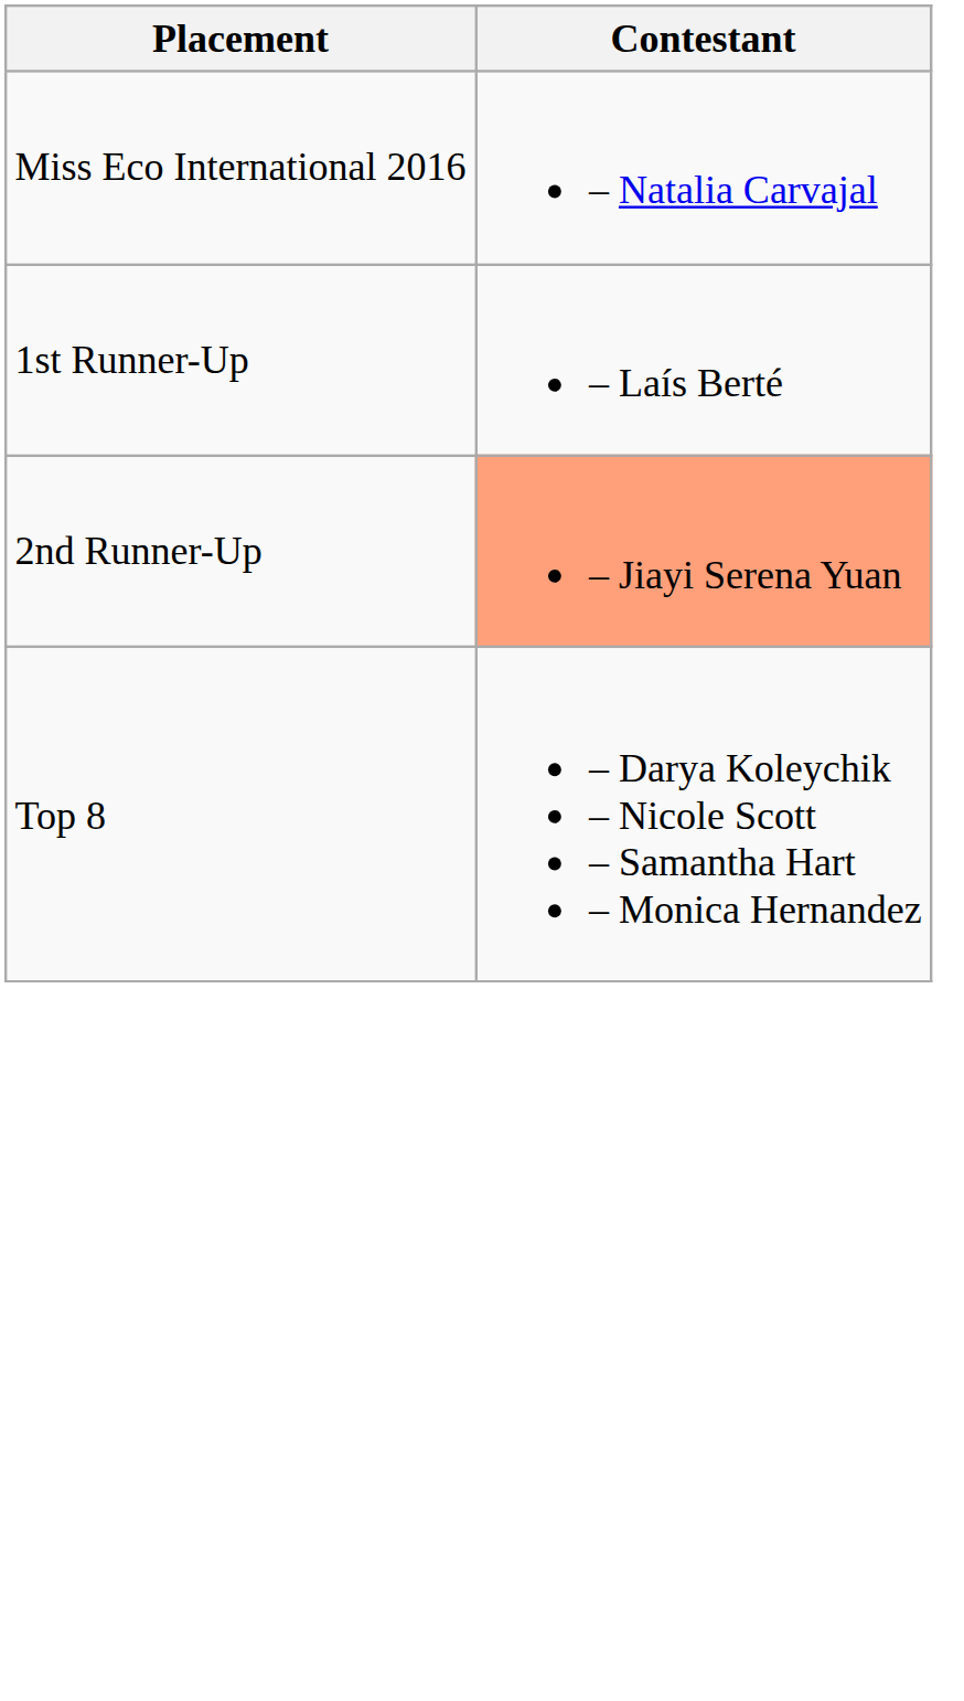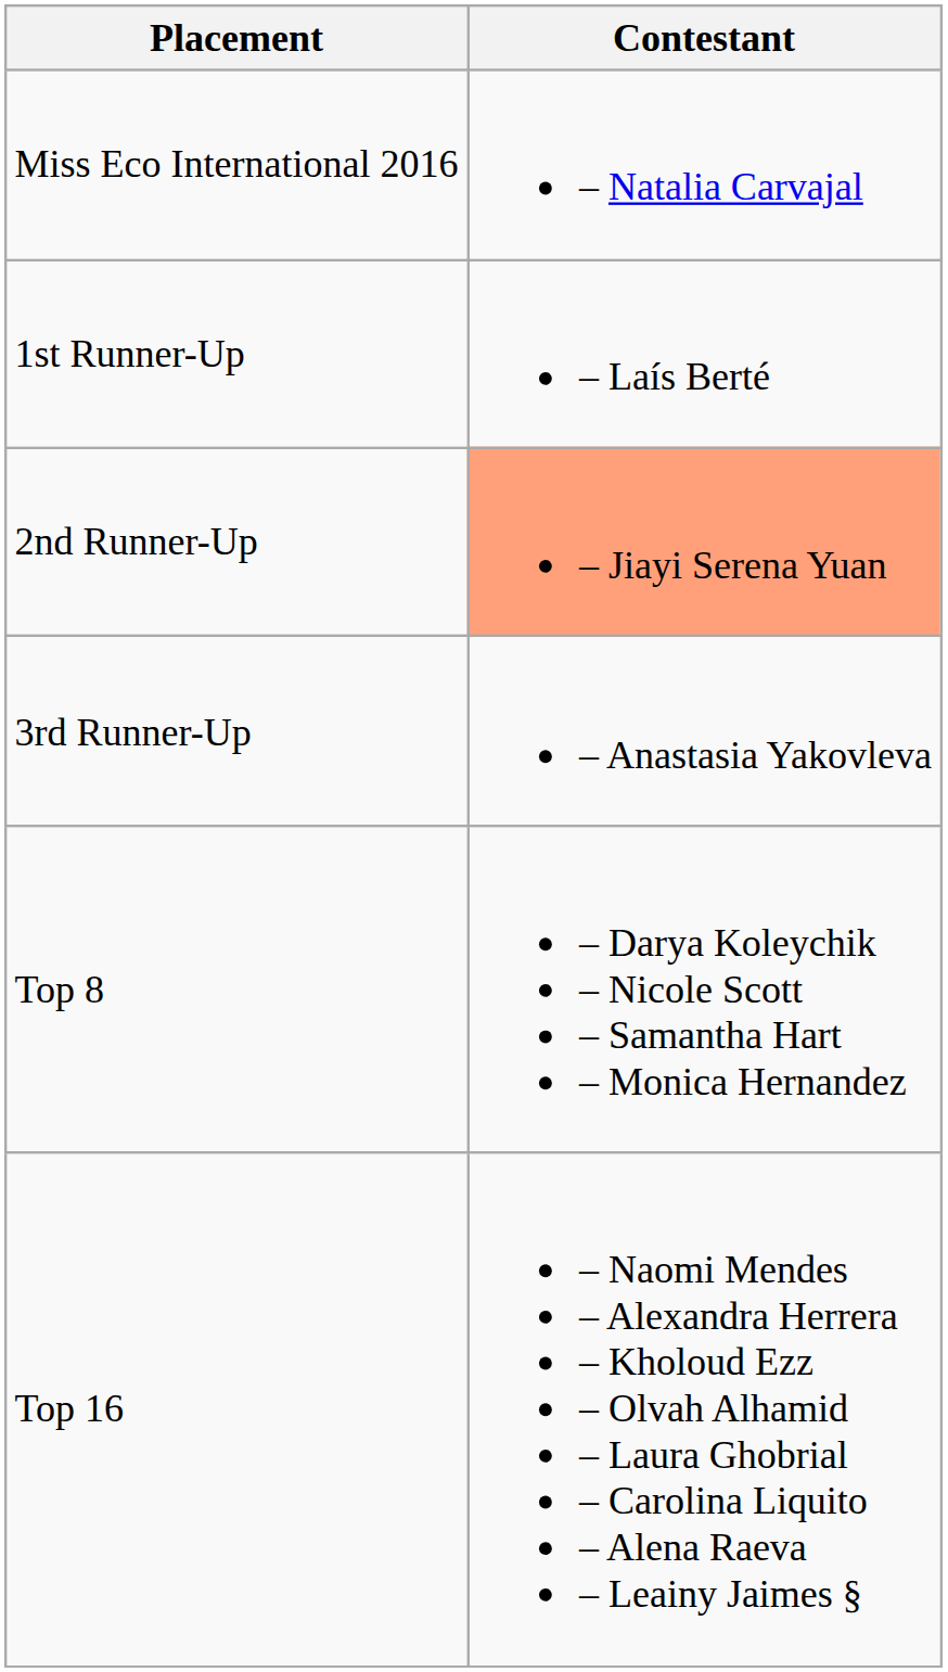 <table class="wikitable sortable" style="font-size: 95%;">
 <tr>
 <th>Placement</th>
 <th>Contestant</th>
 </tr>
 <tr>
 <td>Miss Eco International 2016</td>
 <td><br><ul><li> – <a href='#'>Natalia Carvajal</a></li></ul></td>
 </tr>
 <tr>
 <td>1st Runner-Up</td>
 <td><br><ul><li> – Laís Berté</li></ul></td>
 </tr>
 <tr>
 <td>2nd Runner-Up</td>
 <td style="background: lightsalmon;"><br><ul><li> – Jiayi Serena Yuan</li></ul></td>
 </tr>
 <tr>
+<td>3rd Runner-Up</td>
+<td><br><ul><li> – Anastasia Yakovleva</li></ul></td>
+</tr>
+<tr>
 <td>Top 8</td>
 <td><br><ul><li> – Darya Koleychik</li><li> – Nicole Scott</li><li> – Samantha Hart</li><li> – Monica Hernandez</li></ul></td>
 </tr>
+<tr>
+<td>Top 16</td>
+<td><br><ul><li> – Naomi Mendes</li><li> – Alexandra Herrera</li><li> – Kholoud Ezz</li><li> – Olvah Alhamid</li><li> – Laura Ghobrial</li><li> – Carolina Liquito</li><li> – Alena Raeva</li><li> – Leainy Jaimes §</li></ul></td>
+</tr>
 </table>
